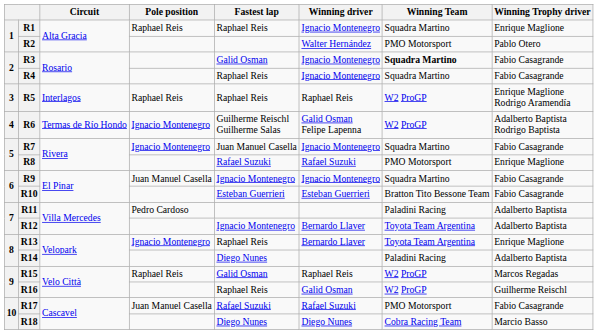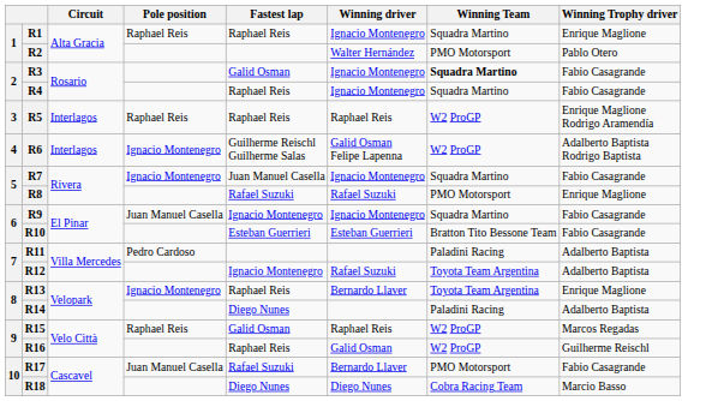 <table class="wikitable" style="font-size: 85%">
 <tr>
 <th colspan="2"></th>
 <th>Circuit</th>
 <th>Pole position</th>
 <th>Fastest lap</th>
 <th>Winning driver</th>
 <th>Winning Team</th>
 <th>Winning Trophy driver</th>
 </tr>
 <tr>
 <th rowspan="2">1</th>
 <th>R1</th>
 <td rowspan="2"> <a href='#'>Alta Gracia</a></td>
 <td> Raphael Reis</td>
 <td> Raphael Reis</td>
 <td> <a href='#'>Ignacio Montenegro</a></td>
 <td> Squadra Martino</td>
 <td> Enrique Maglione</td>
 </tr>
 <tr>
 <th>R2</th>
 <td></td>
 <td> </td>
 <td> <a href='#'>Walter Hernández</a></td>
 <td> PMO Motorsport</td>
 <td> Pablo Otero</td>
 </tr>
 <tr>
 <th rowspan="2">2</th>
 <th>R3</th>
 <td rowspan="2"> <a href='#'>Rosario</a></td>
 <td> </td>
 <td> <a href='#'>Galid Osman</a></td>
 <td> <a href='#'>Ignacio Montenegro</a></td>
 <td><strong> Squadra Martino</strong></td>
 <td> Fabio Casagrande</td>
 </tr>
 <tr>
 <th>R4</th>
 <td></td>
 <td> Raphael Reis</td>
 <td> <a href='#'>Ignacio Montenegro</a></td>
 <td> Squadra Martino</td>
 <td> Fabio Casagrande</td>
 </tr>
 <tr>
 <th>3</th>
 <th>R5</th>
 <td> <a href='#'>Interlagos</a></td>
 <td> Raphael Reis<br> </td>
 <td> Raphael Reis<br> </td>
 <td> Raphael Reis<br> </td>
 <td> <a href='#'>W2</a> <a href='#'>ProGP</a></td>
 <td> Enrique Maglione<br> Rodrigo Aramendía</td>
 </tr>
 <tr>
 <th>4</th>
 <th>R6</th>
-<td> <a href='#'>Termas de Río Hondo</a></td>
+<td> <a href='#'>Interlagos</a></td>
 <td> <a href='#'>Ignacio Montenegro</a><br> </td>
 <td> Guilherme Reischl<br> Guilherme Salas</td>
 <td> <a href='#'>Galid Osman</a><br> Felipe Lapenna</td>
 <td> <a href='#'>W2</a> <a href='#'>ProGP</a></td>
 <td> Adalberto Baptista<br> Rodrigo Baptista</td>
 </tr>
 <tr>
 <th rowspan="2">5</th>
 <th>R7</th>
 <td rowspan="2"> <a href='#'>Rivera</a></td>
 <td> <a href='#'>Ignacio Montenegro</a></td>
 <td> Juan Manuel Casella</td>
 <td> <a href='#'>Ignacio Montenegro</a></td>
 <td> Squadra Martino</td>
 <td> Fabio Casagrande</td>
 </tr>
 <tr>
 <th>R8</th>
 <td></td>
 <td> <a href='#'>Rafael Suzuki</a></td>
 <td> <a href='#'>Rafael Suzuki</a></td>
 <td> PMO Motorsport</td>
 <td> Enrique Maglione</td>
 </tr>
 <tr>
 <th rowspan="2">6</th>
 <th>R9</th>
 <td rowspan="2"> <a href='#'>El Pinar</a></td>
 <td> Juan Manuel Casella</td>
 <td> <a href='#'>Ignacio Montenegro</a></td>
 <td> <a href='#'>Ignacio Montenegro</a></td>
 <td> Squadra Martino</td>
 <td> Fabio Casagrande</td>
 </tr>
 <tr>
 <th>R10</th>
 <td></td>
 <td> <a href='#'>Esteban Guerrieri</a></td>
 <td> <a href='#'>Esteban Guerrieri</a></td>
 <td> Bratton Tito Bessone Team</td>
 <td> Fabio Casagrande</td>
 </tr>
 <tr>
 <th rowspan="2">7</th>
 <th>R11</th>
 <td rowspan="2"> <a href='#'>Villa Mercedes</a></td>
 <td> Pedro Cardoso</td>
 <td> </td>
 <td> </td>
 <td> Paladini Racing</td>
 <td> Adalberto Baptista</td>
 </tr>
 <tr>
 <th>R12</th>
 <td></td>
 <td> <a href='#'>Ignacio Montenegro</a></td>
-<td> <a href='#'>Bernardo Llaver</a></td>
+<td> <a href='#'>Rafael Suzuki</a></td>
 <td> <a href='#'>Toyota Team Argentina</a></td>
 <td> Adalberto Baptista</td>
 </tr>
 <tr>
 <th rowspan="2">8</th>
 <th>R13</th>
 <td rowspan="2"> <a href='#'>Velopark</a></td>
 <td> <a href='#'>Ignacio Montenegro</a></td>
 <td> Raphael Reis</td>
 <td> <a href='#'>Bernardo Llaver</a></td>
 <td> <a href='#'>Toyota Team Argentina</a></td>
 <td> Enrique Maglione</td>
 </tr>
 <tr>
 <th>R14</th>
 <td></td>
 <td> <a href='#'>Diego Nunes</a></td>
 <td> </td>
 <td> Paladini Racing</td>
 <td> Adalberto Baptista</td>
 </tr>
 <tr>
 <th rowspan="2">9</th>
 <th>R15</th>
 <td rowspan="2"> <a href='#'>Velo Città</a></td>
 <td> Raphael Reis</td>
 <td> <a href='#'>Galid Osman</a></td>
 <td> Raphael Reis</td>
 <td> <a href='#'>W2</a> <a href='#'>ProGP</a></td>
 <td> Marcos Regadas</td>
 </tr>
 <tr>
 <th>R16</th>
 <td></td>
 <td> Raphael Reis</td>
 <td> <a href='#'>Galid Osman</a></td>
 <td> <a href='#'>W2</a> <a href='#'>ProGP</a></td>
 <td> Guilherme Reischl</td>
 </tr>
 <tr>
 <th rowspan="2">10</th>
 <th>R17</th>
 <td rowspan="2"> <a href='#'>Cascavel</a></td>
 <td> Juan Manuel Casella</td>
 <td> <a href='#'>Rafael Suzuki</a></td>
-<td> <a href='#'>Rafael Suzuki</a></td>
+<td> <a href='#'>Bernardo Llaver</a></td>
 <td> PMO Motorsport</td>
 <td> Fabio Casagrande</td>
 </tr>
 <tr>
 <th>R18</th>
 <td></td>
 <td> <a href='#'>Diego Nunes</a></td>
 <td> <a href='#'>Diego Nunes</a></td>
 <td> <a href='#'>Cobra Racing Team</a></td>
 <td> Marcio Basso</td>
 </tr>
 </table>
